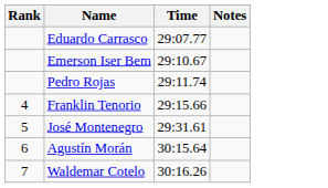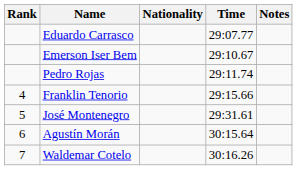 <table class="wikitable sortable" style="text-align:center">
 <tr>
 <th>Rank</th>
 <th>Name</th>
+<th>Nationality</th>
 <th>Time</th>
 <th>Notes</th>
 </tr>
 <tr>
 <td></td>
 <td align=left><a href='#'>Eduardo Carrasco</a></td>
+<td align=left></td>
 <td>29:07.77</td>
 <td></td>
 </tr>
 <tr>
 <td></td>
 <td align=left><a href='#'>Emerson Iser Bem</a></td>
+<td align=left></td>
 <td>29:10.67</td>
 <td></td>
 </tr>
 <tr>
 <td></td>
 <td align=left><a href='#'>Pedro Rojas</a></td>
+<td align=left></td>
 <td>29:11.74</td>
 <td></td>
 </tr>
 <tr>
 <td>4</td>
 <td align=left><a href='#'>Franklin Tenorio</a></td>
+<td align=left></td>
 <td>29:15.66</td>
 <td></td>
 </tr>
 <tr>
 <td>5</td>
 <td align=left><a href='#'>José Montenegro</a></td>
+<td align=left></td>
 <td>29:31.61</td>
 <td></td>
 </tr>
 <tr>
 <td>6</td>
 <td align=left><a href='#'>Agustín Morán</a></td>
+<td align=left></td>
 <td>30:15.64</td>
 <td></td>
 </tr>
 <tr>
 <td>7</td>
 <td align=left><a href='#'>Waldemar Cotelo</a></td>
+<td align=left></td>
 <td>30:16.26</td>
 <td></td>
 </tr>
 </table>
